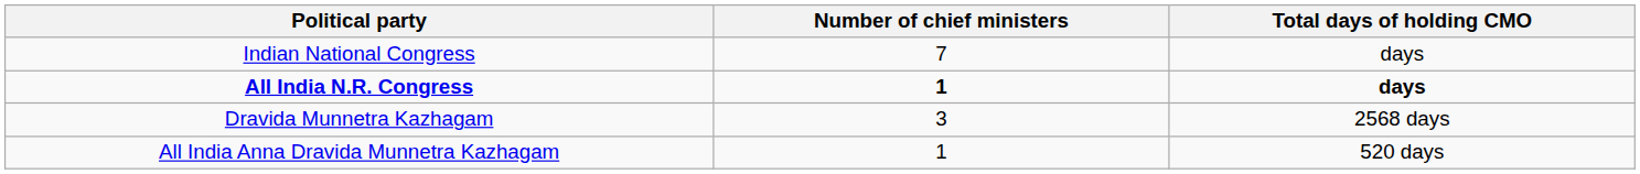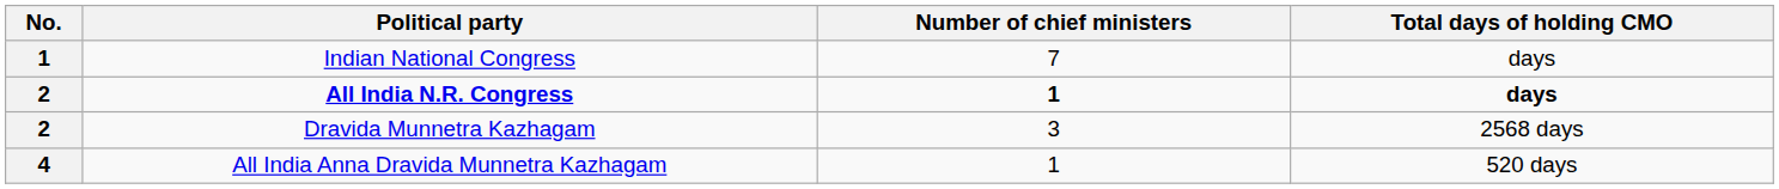 <table class="wikitable sortable" style="width:100%; text-align:center">
 <tr>
+<th>No.</th>
 <th>Political party</th>
 <th>Number of chief ministers</th>
 <th>Total days of holding CMO</th>
 </tr>
 <tr>
+<th>1</th>
 <td><a href='#'>Indian National Congress</a></td>
 <td>7</td>
 <td> days</td>
 </tr>
 <tr>
+<th>2</th>
 <td><strong><a href='#'>All India N.R. Congress</a></strong></td>
 <td><strong>1</strong></td>
 <td><strong> days</strong></td>
 </tr>
 <tr>
+<th>2</th>
 <td><a href='#'>Dravida Munnetra Kazhagam</a></td>
 <td>3</td>
 <td>2568 days</td>
 </tr>
 <tr>
+<th>4</th>
 <td><a href='#'>All India Anna Dravida Munnetra Kazhagam</a></td>
 <td>1</td>
 <td>520 days</td>
 </tr>
 </table>
